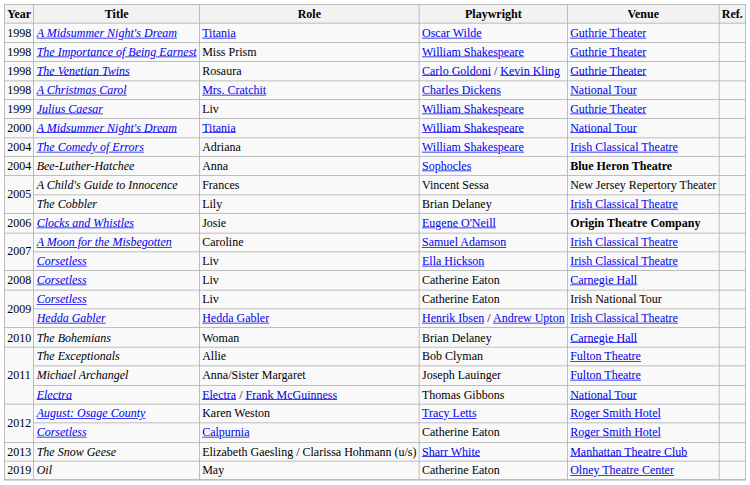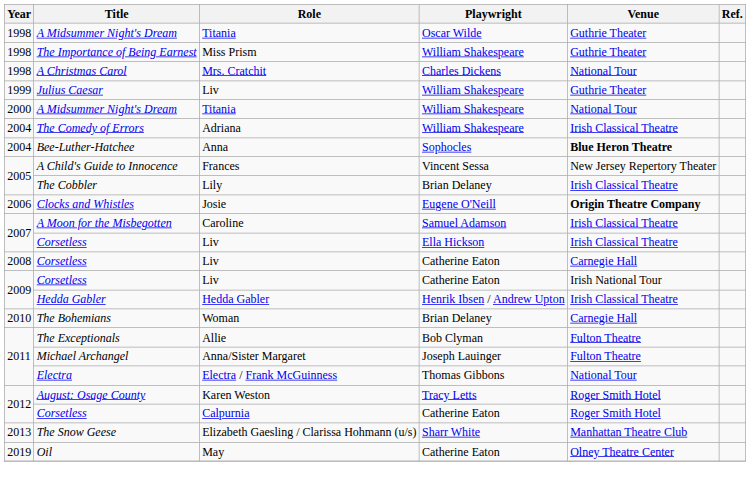 <table class="wikitable sortable">
 <tr>
 <th>Year</th>
 <th>Title</th>
 <th>Role</th>
 <th>Playwright</th>
 <th>Venue</th>
 <th class=unsortable>Ref.</th>
 </tr>
 <tr>
 <td>1998</td>
 <td><em><a href='#'>A Midsummer Night's Dream</a></em></td>
 <td><a href='#'>Titania</a></td>
 <td><a href='#'>Oscar Wilde</a></td>
 <td><a href='#'>Guthrie Theater</a></td>
 <td></td>
 </tr>
 <tr>
 <td>1998</td>
 <td><em><a href='#'>The Importance of Being Earnest</a></em></td>
 <td>Miss Prism</td>
 <td><a href='#'>William Shakespeare</a></td>
-<td><a href='#'>Guthrie Theater</a></td>
-<td></td>
-</tr>
-<tr>
-<td>1998</td>
-<td><em><a href='#'>The Venetian Twins</a></em></td>
-<td>Rosaura</td>
-<td><a href='#'>Carlo Goldoni</a> / <a href='#'>Kevin Kling</a></td>
 <td><a href='#'>Guthrie Theater</a></td>
 <td></td>
 </tr>
 <tr>
 <td>1998</td>
 <td><em><a href='#'>A Christmas Carol</a></em></td>
 <td><a href='#'>Mrs. Cratchit</a></td>
 <td><a href='#'>Charles Dickens</a></td>
 <td><a href='#'>National Tour</a></td>
 <td></td>
 </tr>
 <tr>
 <td>1999</td>
 <td><em><a href='#'>Julius Caesar</a></em></td>
 <td>Liv</td>
 <td><a href='#'>William Shakespeare</a></td>
 <td><a href='#'>Guthrie Theater</a></td>
 <td></td>
 </tr>
 <tr>
 <td>2000</td>
 <td><em><a href='#'>A Midsummer Night's Dream</a></em></td>
 <td><a href='#'>Titania</a></td>
 <td><a href='#'>William Shakespeare</a></td>
 <td><a href='#'>National Tour</a></td>
 <td></td>
 </tr>
 <tr>
 <td>2004</td>
 <td><em><a href='#'>The Comedy of Errors</a></em></td>
 <td>Adriana</td>
 <td><a href='#'>William Shakespeare</a></td>
 <td><a href='#'>Irish Classical Theatre</a></td>
 <td></td>
 </tr>
 <tr>
 <td>2004</td>
 <td><em>Bee-Luther-Hatchee</em></td>
 <td>Anna</td>
 <td><a href='#'>Sophocles</a></td>
 <td><strong>Blue Heron Theatre</strong></td>
 <td></td>
 </tr>
 <tr>
 <td rowspan="2">2005</td>
 <td><em>A Child's Guide to Innocence</em></td>
 <td>Frances</td>
 <td>Vincent Sessa</td>
 <td>New Jersey Repertory Theater</td>
 <td></td>
 </tr>
 <tr>
 <td><em>The Cobbler</em></td>
 <td>Lily</td>
 <td>Brian Delaney</td>
 <td><a href='#'>Irish Classical Theatre</a></td>
 <td></td>
 </tr>
 <tr>
 <td>2006</td>
 <td><em><a href='#'>Clocks and Whistles</a></em></td>
 <td>Josie</td>
 <td><a href='#'>Eugene O'Neill</a></td>
 <td><strong>Origin Theatre Company</strong></td>
 <td></td>
 </tr>
 <tr>
 <td rowspan="2">2007</td>
 <td><em><a href='#'>A Moon for the Misbegotten</a></em></td>
 <td>Caroline</td>
 <td><a href='#'>Samuel Adamson</a></td>
 <td><a href='#'>Irish Classical Theatre</a></td>
 <td></td>
 </tr>
 <tr>
 <td><em><a href='#'>Corsetless</a></em></td>
 <td>Liv</td>
 <td><a href='#'>Ella Hickson</a></td>
 <td><a href='#'>Irish Classical Theatre</a></td>
 <td></td>
 </tr>
 <tr>
 <td>2008</td>
 <td><em><a href='#'>Corsetless</a></em></td>
 <td>Liv</td>
 <td>Catherine Eaton</td>
 <td><a href='#'>Carnegie Hall</a></td>
 <td></td>
 </tr>
 <tr>
 <td rowspan="2">2009</td>
 <td><em><a href='#'>Corsetless</a></em></td>
 <td>Liv</td>
 <td>Catherine Eaton</td>
 <td>Irish National Tour</td>
 <td></td>
 </tr>
 <tr>
 <td><em><a href='#'>Hedda Gabler</a></em></td>
 <td><a href='#'>Hedda Gabler</a></td>
 <td><a href='#'>Henrik Ibsen</a> / <a href='#'>Andrew Upton</a></td>
 <td><a href='#'>Irish Classical Theatre</a></td>
 <td></td>
 </tr>
 <tr>
 <td>2010</td>
 <td><em>The Bohemians</em></td>
 <td>Woman</td>
 <td>Brian Delaney</td>
 <td><a href='#'>Carnegie Hall</a></td>
 <td></td>
 </tr>
 <tr>
 <td rowspan="3">2011</td>
 <td><em>The Exceptionals</em></td>
 <td>Allie</td>
 <td>Bob Clyman</td>
 <td><a href='#'>Fulton Theatre</a></td>
 <td></td>
 </tr>
 <tr>
 <td><em>Michael Archangel</em></td>
 <td>Anna/Sister Margaret</td>
 <td>Joseph Lauinger</td>
 <td><a href='#'>Fulton Theatre</a></td>
 <td></td>
 </tr>
 <tr>
 <td><em><a href='#'>Electra</a></em></td>
 <td><a href='#'>Electra</a> / <a href='#'>Frank McGuinness</a></td>
 <td>Thomas Gibbons</td>
 <td><a href='#'>National Tour</a></td>
 <td></td>
 </tr>
 <tr>
 <td rowspan="2">2012</td>
 <td><em><a href='#'>August: Osage County</a></em></td>
 <td>Karen Weston</td>
 <td><a href='#'>Tracy Letts</a></td>
 <td><a href='#'>Roger Smith Hotel</a></td>
 <td></td>
 </tr>
 <tr>
 <td><em><a href='#'>Corsetless</a></em></td>
 <td><a href='#'>Calpurnia</a></td>
 <td>Catherine Eaton</td>
 <td><a href='#'>Roger Smith Hotel</a></td>
 <td></td>
 </tr>
 <tr>
 <td>2013</td>
 <td><em>The Snow Geese</em></td>
 <td>Elizabeth Gaesling / Clarissa Hohmann (u/s)</td>
 <td><a href='#'>Sharr White</a></td>
 <td><a href='#'>Manhattan Theatre Club</a></td>
 <td></td>
 </tr>
 <tr>
 <td>2019</td>
 <td><em>Oil</em></td>
 <td>May</td>
 <td>Catherine Eaton</td>
 <td><a href='#'>Olney Theatre Center</a></td>
 <td></td>
 </tr>
 <tr>
 </tr>
 </table>
